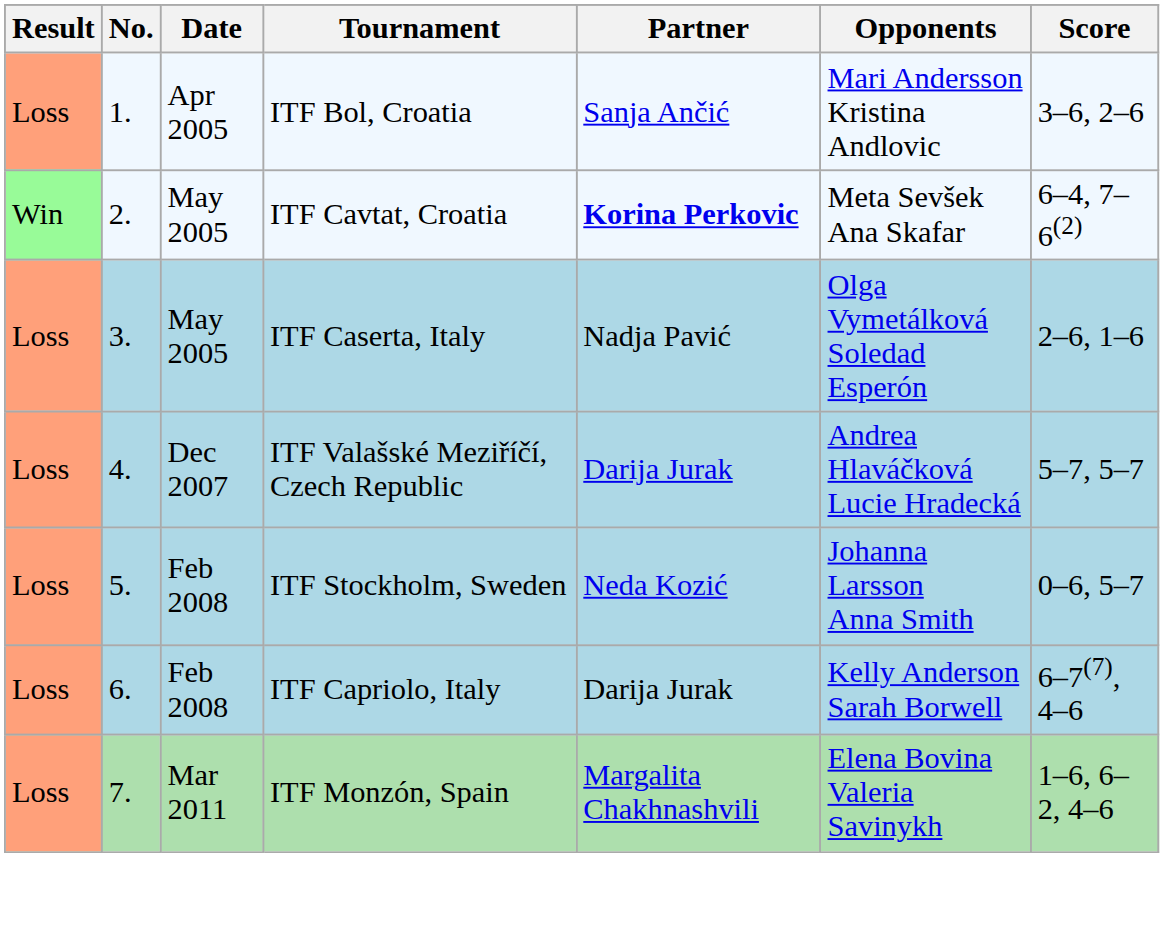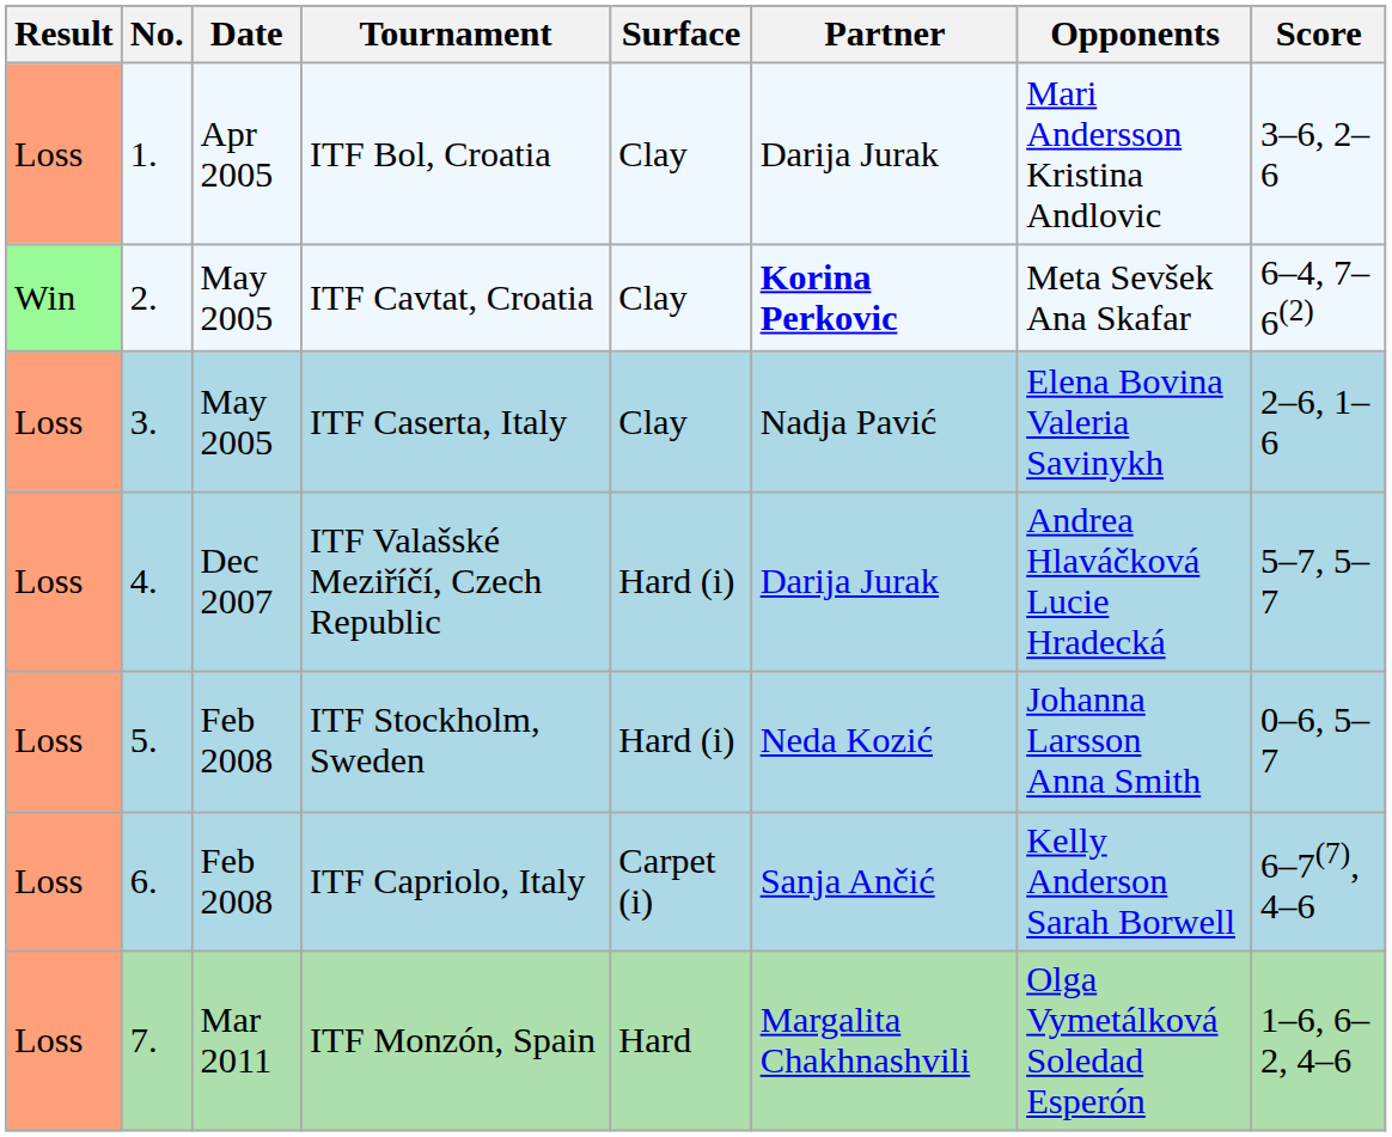 <table class="sortable wikitable">
 <tr>
 <th>Result</th>
 <th>No.</th>
 <th>Date</th>
 <th>Tournament</th>
+<th>Surface</th>
 <th>Partner</th>
 <th>Opponents</th>
 <th class="unsortable">Score</th>
 </tr>
 <tr style="background:#f0f8ff;">
 <td style="background:#ffa07a;">Loss</td>
 <td>1.</td>
 <td>Apr 2005</td>
 <td>ITF Bol, Croatia</td>
-<td> <a href='#'>Sanja Ančić</a></td>
+<td>Clay</td>
+<td> Darija Jurak</td>
 <td> <a href='#'>Mari Andersson</a> <br>  Kristina Andlovic</td>
 <td>3–6, 2–6</td>
 </tr>
 <tr style="background:#f0f8ff;">
 <td style="background:#98fb98;">Win</td>
 <td>2.</td>
 <td>May 2005</td>
 <td>ITF Cavtat, Croatia</td>
+<td>Clay</td>
 <td><strong> <a href='#'>Korina Perkovic</a></strong></td>
 <td> Meta Sevšek <br>  Ana Skafar</td>
 <td>6–4, 7–6<sup>(2)</sup></td>
 </tr>
 <tr style="background:lightblue;">
 <td style="background:#ffa07a;">Loss</td>
 <td>3.</td>
 <td>May 2005</td>
 <td>ITF Caserta, Italy</td>
+<td>Clay</td>
 <td> Nadja Pavić</td>
-<td> <a href='#'>Olga Vymetálková</a> <br>  <a href='#'>Soledad Esperón</a></td>
+<td> <a href='#'>Elena Bovina</a> <br>  <a href='#'>Valeria Savinykh</a></td>
 <td>2–6, 1–6</td>
 </tr>
 <tr style="background:lightblue;">
 <td style="background:#ffa07a;">Loss</td>
 <td>4.</td>
 <td>Dec 2007</td>
 <td>ITF Valašské Meziříčí, Czech Republic</td>
+<td>Hard (i)</td>
 <td> <a href='#'>Darija Jurak</a></td>
 <td> <a href='#'>Andrea Hlaváčková</a> <br>  <a href='#'>Lucie Hradecká</a></td>
 <td>5–7, 5–7</td>
 </tr>
 <tr style="background:lightblue;">
 <td style="background:#ffa07a;">Loss</td>
 <td>5.</td>
 <td>Feb 2008</td>
 <td>ITF Stockholm, Sweden</td>
+<td>Hard (i)</td>
 <td> <a href='#'>Neda Kozić</a></td>
 <td> <a href='#'>Johanna Larsson</a> <br>  <a href='#'>Anna Smith</a></td>
 <td>0–6, 5–7</td>
 </tr>
 <tr style="background:lightblue;">
 <td style="background:#ffa07a;">Loss</td>
 <td>6.</td>
 <td>Feb 2008</td>
 <td>ITF Capriolo, Italy</td>
-<td> Darija Jurak</td>
+<td>Carpet (i)</td>
+<td> <a href='#'>Sanja Ančić</a></td>
 <td> <a href='#'>Kelly Anderson</a> <br>  <a href='#'>Sarah Borwell</a></td>
 <td>6–7<sup>(7)</sup>, 4–6</td>
 </tr>
 <tr style="background:#addfad;">
 <td style="background:#ffa07a;">Loss</td>
 <td>7.</td>
 <td>Mar 2011</td>
 <td>ITF Monzón, Spain</td>
+<td>Hard</td>
 <td> <a href='#'>Margalita Chakhnashvili</a></td>
-<td> <a href='#'>Elena Bovina</a> <br>  <a href='#'>Valeria Savinykh</a></td>
+<td> <a href='#'>Olga Vymetálková</a> <br>  <a href='#'>Soledad Esperón</a></td>
 <td>1–6, 6–2, 4–6</td>
 </tr>
 </table>
